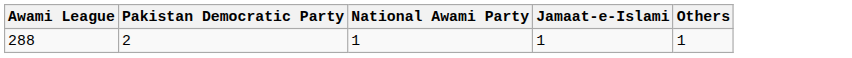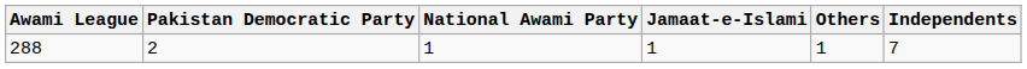 <table class="wikitable">
 <tr>
 <th>Awami League</th>
 <th>Pakistan Democratic Party</th>
 <th>National Awami Party</th>
 <th>Jamaat-e-Islami</th>
 <th>Others</th>
+<th>Independents</th>
 </tr>
 <tr>
 <td>288</td>
 <td>2</td>
 <td>1</td>
 <td>1</td>
 <td>1</td>
+<td>7</td>
 </tr>
 </table>
